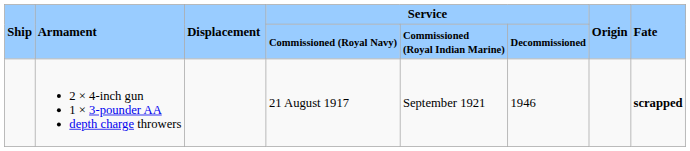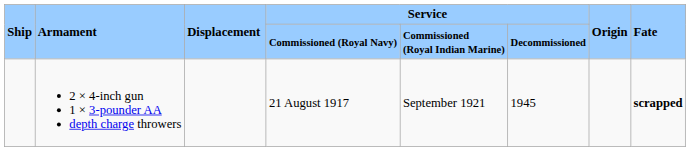 <table class="wikitable">
 <tr>
 <th align= center scope=col rowspan=2 style="text-align:left; background:#9cf;"><div>Ship</div></th>
 <th align= center scope=col rowspan=2 style="text-align:left; background:#9cf;"><div>Armament</div></th>
 <th align= center scope=col rowspan=2 style="text-align:left; width:12%; background:#9cf;"><div>Displacement</div></th>
 <th align= center scope=col colspan=3 style="text-align:center; background:#9cf;"><div>Service</div></th>
 <th align= center scope=col rowspan=2 style="text-align:left; background:#9cf;"><div>Origin</div></th>
 <th align= center scope=col rowspan=2 style="text-align:left; background:#9cf;"><div>Fate</div></th>
 </tr>
 <tr>
 <th align= center scope=col style="text-align:left; background:#9cf;"><div><small>Commissioned (Royal Navy)</small></div></th>
 <th align= center scope=col style="text-align:left; background:#9cf;"><div><small>Commissioned<br>(Royal Indian Marine)</small></div></th>
 <th align= center scope=col style="text-align:left; background:#9cf;"><div><small>Decommissioned</small></div></th>
 </tr>
 <tr>
 <td></td>
 <td><br><ul><li>2 × 4-inch  gun</li><li>1 × <a href='#'>3-pounder  AA</a></li><li><a href='#'>depth charge</a> throwers</li></ul></td>
 <td></td>
 <td>21 August 1917</td>
 <td>September 1921</td>
-<td>1946</td>
+<td>1945</td>
 <td></td>
 <td><strong>scrapped</strong></td>
 </tr>
 </table>
